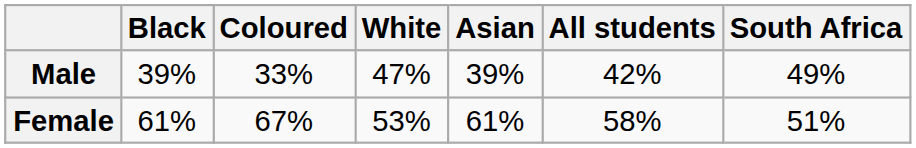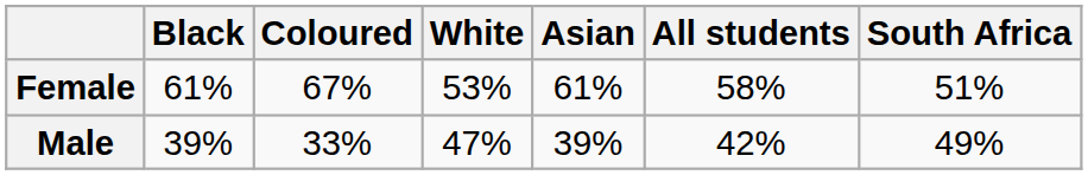 <table style="text-align:center; font-size:85%; margin-left:2em; margin:auto;" class="wikitable">
 <tr>
 <th></th>
 <th>Black</th>
 <th>Coloured</th>
 <th>White</th>
 <th>Asian</th>
 <th>All students</th>
 <th>South Africa</th>
 </tr>
 <tr>
+<th>Female</th>
+<td>61%</td>
+<td>67%</td>
+<td>53%</td>
+<td>61%</td>
+<td>58%</td>
+<td>51%</td>
+</tr>
+<tr>
 <th>Male</th>
 <td>39%</td>
 <td>33%</td>
 <td>47%</td>
 <td>39%</td>
 <td>42%</td>
 <td>49%</td>
 </tr>
-<tr>
-<th>Female</th>
-<td>61%</td>
-<td>67%</td>
-<td>53%</td>
-<td>61%</td>
-<td>58%</td>
-<td>51%</td>
-</tr>
 </table>
